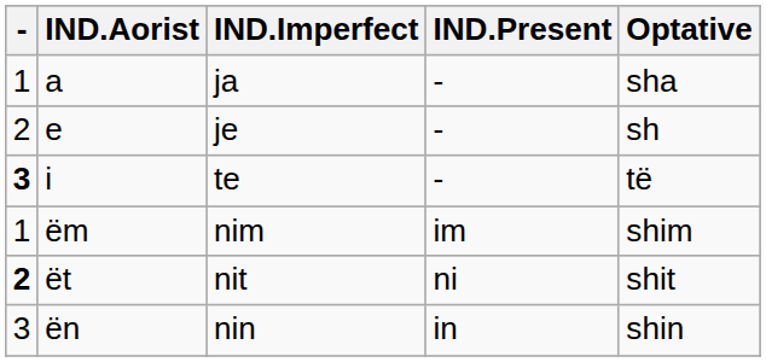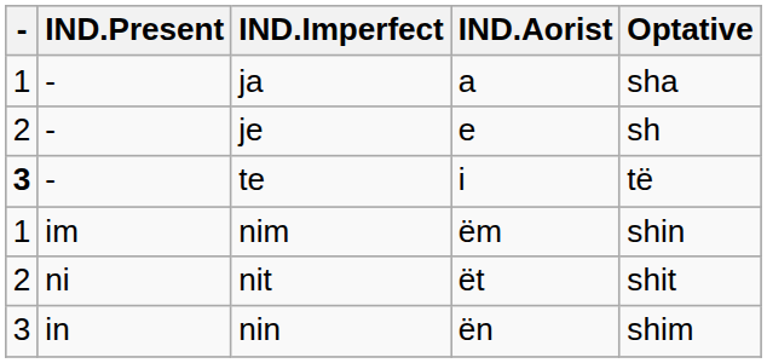 <table class="wikitable">
 <tr>
 <th>-</th>
+<th>IND.Present</th>
+<th>IND.Imperfect</th>
 <th>IND.Aorist</th>
-<th>IND.Imperfect</th>
-<th>IND.Present</th>
 <th>Optative</th>
 </tr>
 <tr>
 <td>1</td>
+<td>-</td>
+<td>ja</td>
 <td>a</td>
-<td>ja</td>
-<td>-</td>
 <td>sha</td>
 </tr>
 <tr>
 <td>2</td>
+<td>-</td>
+<td>je</td>
 <td>e</td>
-<td>je</td>
-<td>-</td>
 <td>sh</td>
 </tr>
 <tr>
 <td><strong>3</strong></td>
+<td>-</td>
+<td>te</td>
 <td>i</td>
-<td>te</td>
-<td>-</td>
 <td>të</td>
 </tr>
 <tr>
 <td>1</td>
+<td>im</td>
+<td>nim</td>
 <td>ëm</td>
-<td>nim</td>
-<td>im</td>
-<td>shim</td>
+<td>shin</td>
 </tr>
 <tr>
-<td><strong>2</strong></td>
+<td>2</td>
+<td>ni</td>
+<td>nit</td>
 <td>ët</td>
-<td>nit</td>
-<td>ni</td>
 <td>shit</td>
 </tr>
 <tr>
 <td>3</td>
+<td>in</td>
+<td>nin</td>
 <td>ën</td>
-<td>nin</td>
-<td>in</td>
-<td>shin</td>
+<td>shim</td>
 </tr>
 </table>
